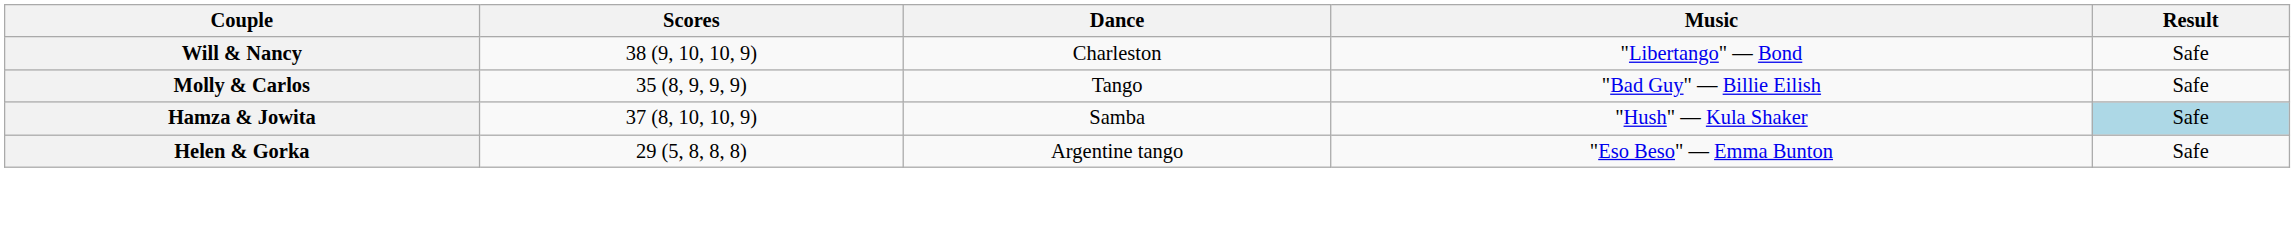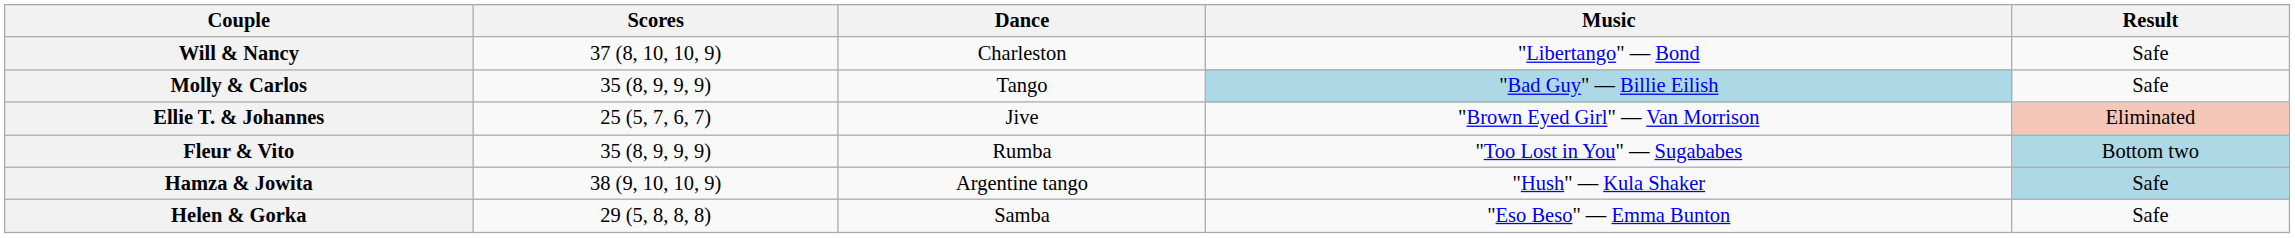 <table class="wikitable sortable" style="text-align:center; width: 90%">
 <tr>
 <th scope="col">Couple</th>
 <th scope="col">Scores</th>
 <th scope="col" class="unsortable">Dance</th>
 <th scope="col" class="unsortable">Music</th>
 <th scope="col" class="unsortable">Result</th>
 </tr>
 <tr>
 <th scope="row">Will & Nancy</th>
-<td>38 (9, 10, 10, 9)</td>
+<td>37 (8, 10, 10, 9)</td>
 <td>Charleston</td>
 <td>"<a href='#'>Libertango</a>" — <a href='#'>Bond</a></td>
 <td>Safe</td>
 </tr>
 <tr>
 <th scope="row">Molly & Carlos</th>
 <td>35 (8, 9, 9, 9)</td>
 <td>Tango</td>
-<td>"<a href='#'>Bad Guy</a>" — <a href='#'>Billie Eilish</a></td>
+<td style="background: lightblue;">"<a href='#'>Bad Guy</a>" — <a href='#'>Billie Eilish</a></td>
 <td>Safe</td>
 </tr>
 <tr>
+<th scope="row">Ellie T. & Johannes</th>
+<td>25 (5, 7, 6, 7)</td>
+<td>Jive</td>
+<td>"<a href='#'>Brown Eyed Girl</a>" — <a href='#'>Van Morrison</a></td>
+<td bgcolor="f4c7b8">Eliminated</td>
+</tr>
+<tr>
+<th scope="row">Fleur & Vito</th>
+<td>35 (8, 9, 9, 9)</td>
+<td>Rumba</td>
+<td>"<a href='#'>Too Lost in You</a>" — <a href='#'>Sugababes</a></td>
+<td bgcolor="lightblue">Bottom two</td>
+</tr>
+<tr>
 <th scope="row">Hamza & Jowita</th>
-<td>37 (8, 10, 10, 9)</td>
-<td>Samba</td>
+<td>38 (9, 10, 10, 9)</td>
+<td>Argentine tango</td>
 <td>"<a href='#'>Hush</a>" — <a href='#'>Kula Shaker</a></td>
 <td style="background: lightblue;">Safe</td>
 </tr>
 <tr>
 <th scope="row">Helen & Gorka</th>
 <td>29 (5, 8, 8, 8)</td>
-<td>Argentine tango</td>
+<td>Samba</td>
 <td>"<a href='#'>Eso Beso</a>" — <a href='#'>Emma Bunton</a></td>
 <td>Safe</td>
 </tr>
 </table>
